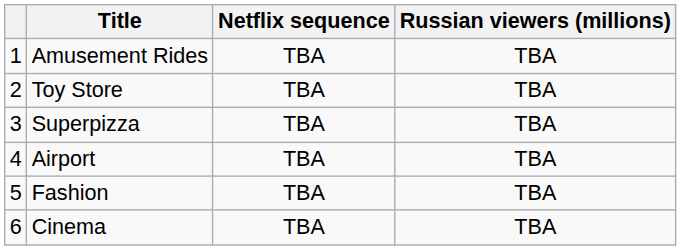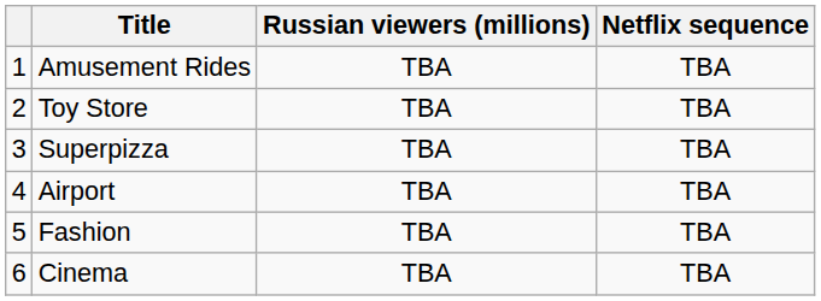 <table class="wikitable sortable mw-collapsible" style="text-align: center">
 <tr>
 <th></th>
 <th>Title</th>
+<th>Russian viewers (millions)</th>
 <th>Netflix sequence</th>
-<th>Russian viewers (millions)</th>
 </tr>
 <tr>
 <td>1</td>
 <td align="left">Amusement Rides</td>
 <td>TBA</td>
 <td>TBA</td>
 </tr>
 <tr>
 <td>2</td>
 <td align="left">Toy Store</td>
 <td>TBA</td>
 <td>TBA</td>
 </tr>
 <tr>
 <td>3</td>
 <td align="left">Superpizza</td>
 <td>TBA</td>
 <td>TBA</td>
 </tr>
 <tr>
 <td>4</td>
 <td align="left">Airport</td>
 <td>TBA</td>
 <td>TBA</td>
 </tr>
 <tr>
 <td>5</td>
 <td align="left">Fashion</td>
 <td>TBA</td>
 <td>TBA</td>
 </tr>
 <tr>
 <td>6</td>
 <td align="left">Cinema</td>
 <td>TBA</td>
 <td>TBA</td>
 </tr>
 </table>
